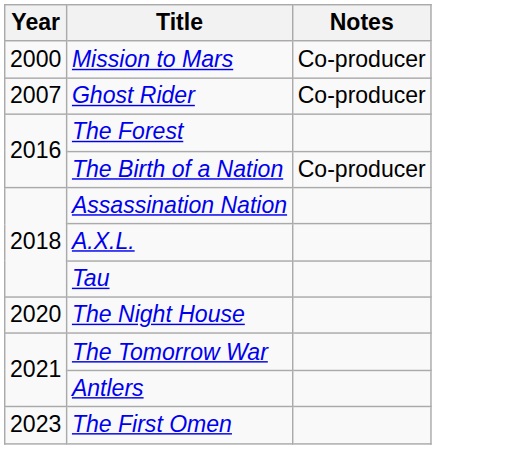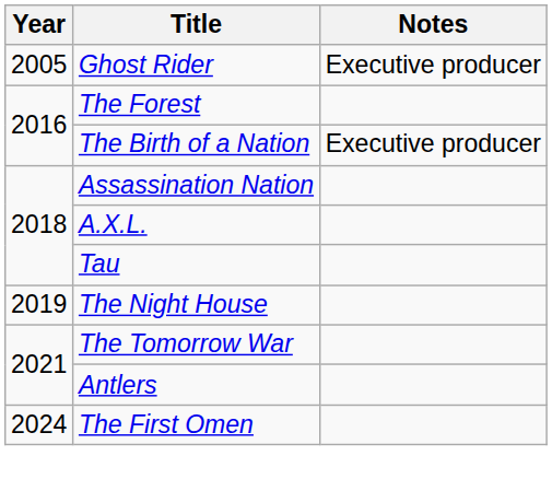 <table class="wikitable">
 <tr>
 <th>Year</th>
 <th>Title</th>
 <th>Notes</th>
 </tr>
 <tr>
-<td>2000</td>
-<td><em><a href='#'>Mission to Mars</a></em></td>
-<td>Co-producer</td>
-</tr>
-<tr>
-<td>2007</td>
+<td>2005</td>
 <td><em><a href='#'>Ghost Rider</a></em></td>
-<td>Co-producer</td>
+<td>Executive producer</td>
 </tr>
 <tr>
 <td rowspan="2">2016</td>
 <td><em><a href='#'>The Forest</a></em></td>
 <td></td>
 </tr>
 <tr>
 <td><em><a href='#'>The Birth of a Nation</a></em></td>
-<td>Co-producer</td>
+<td>Executive producer</td>
 </tr>
 <tr>
 <td rowspan=3>2018</td>
 <td><em><a href='#'>Assassination Nation</a></em></td>
 <td></td>
 </tr>
 <tr>
 <td><em><a href='#'>A.X.L.</a></em></td>
 <td></td>
 </tr>
 <tr>
 <td><em><a href='#'>Tau</a></em></td>
 <td></td>
 </tr>
 <tr>
-<td>2020</td>
+<td>2019</td>
 <td><em><a href='#'>The Night House</a></em></td>
 <td></td>
 </tr>
 <tr>
 <td rowspan="2">2021</td>
 <td><em><a href='#'>The Tomorrow War</a></em></td>
 <td></td>
 </tr>
 <tr>
 <td><em><a href='#'>Antlers</a></em></td>
 <td></td>
 </tr>
 <tr>
-<td>2023</td>
+<td>2024</td>
 <td><em><a href='#'>The First Omen</a></em></td>
 <td></td>
 </tr>
 </table>
